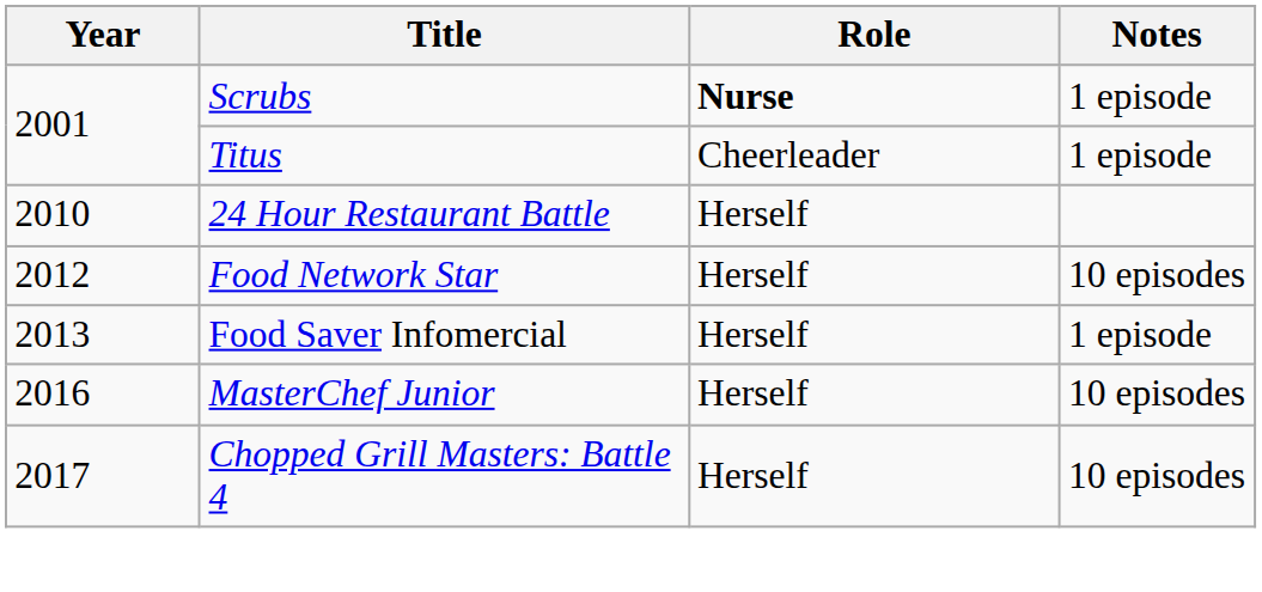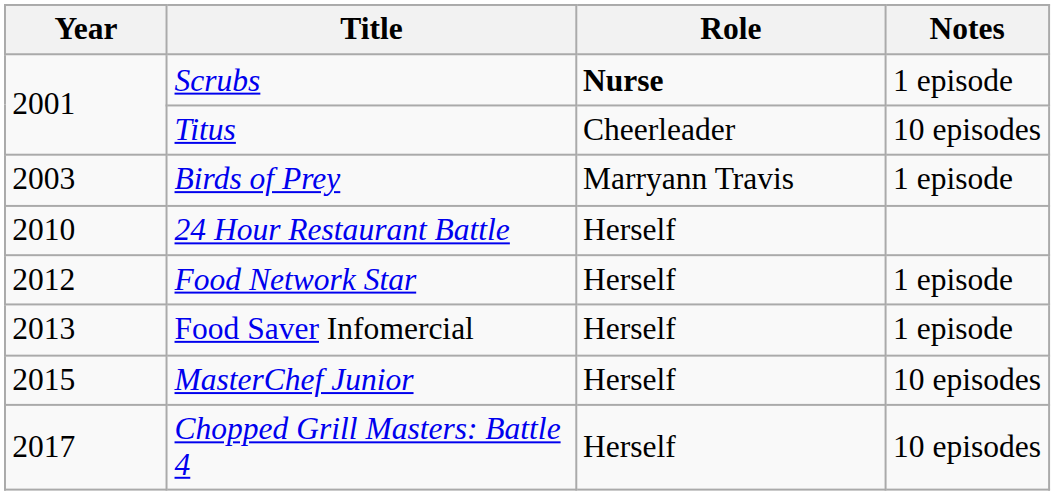 <table class="wikitable sortable">
 <tr>
 <th width="75px">Year</th>
 <th width="200px">Title</th>
 <th width="150px">Role</th>
 <th>Notes</th>
 </tr>
 <tr>
 <td rowspan = "2">2001</td>
 <td><em><a href='#'>Scrubs</a></em></td>
 <td><strong>Nurse</strong></td>
 <td>1 episode</td>
 </tr>
 <tr>
 <td><em><a href='#'>Titus</a></em></td>
 <td>Cheerleader</td>
+<td>10 episodes</td>
+</tr>
+<tr>
+<td>2003</td>
+<td><em><a href='#'>Birds of Prey</a></em></td>
+<td>Marryann Travis</td>
 <td>1 episode</td>
 </tr>
 <tr>
 <td>2010</td>
 <td><em><a href='#'>24 Hour Restaurant Battle</a></em></td>
 <td>Herself</td>
 <td></td>
 </tr>
 <tr>
 <td>2012</td>
 <td><em><a href='#'>Food Network Star</a></em></td>
 <td>Herself</td>
-<td>10 episodes</td>
+<td>1 episode</td>
 </tr>
 <tr>
 <td>2013</td>
 <td><a href='#'>Food Saver</a> Infomercial</td>
 <td>Herself</td>
 <td>1 episode</td>
 </tr>
 <tr>
-<td>2016</td>
+<td>2015</td>
 <td><em><a href='#'>MasterChef Junior</a></em></td>
 <td>Herself</td>
 <td>10 episodes</td>
 </tr>
 <tr>
 <td>2017</td>
 <td><em><a href='#'>Chopped Grill Masters: Battle 4</a></em></td>
 <td>Herself</td>
 <td>10 episodes</td>
 </tr>
 </table>
